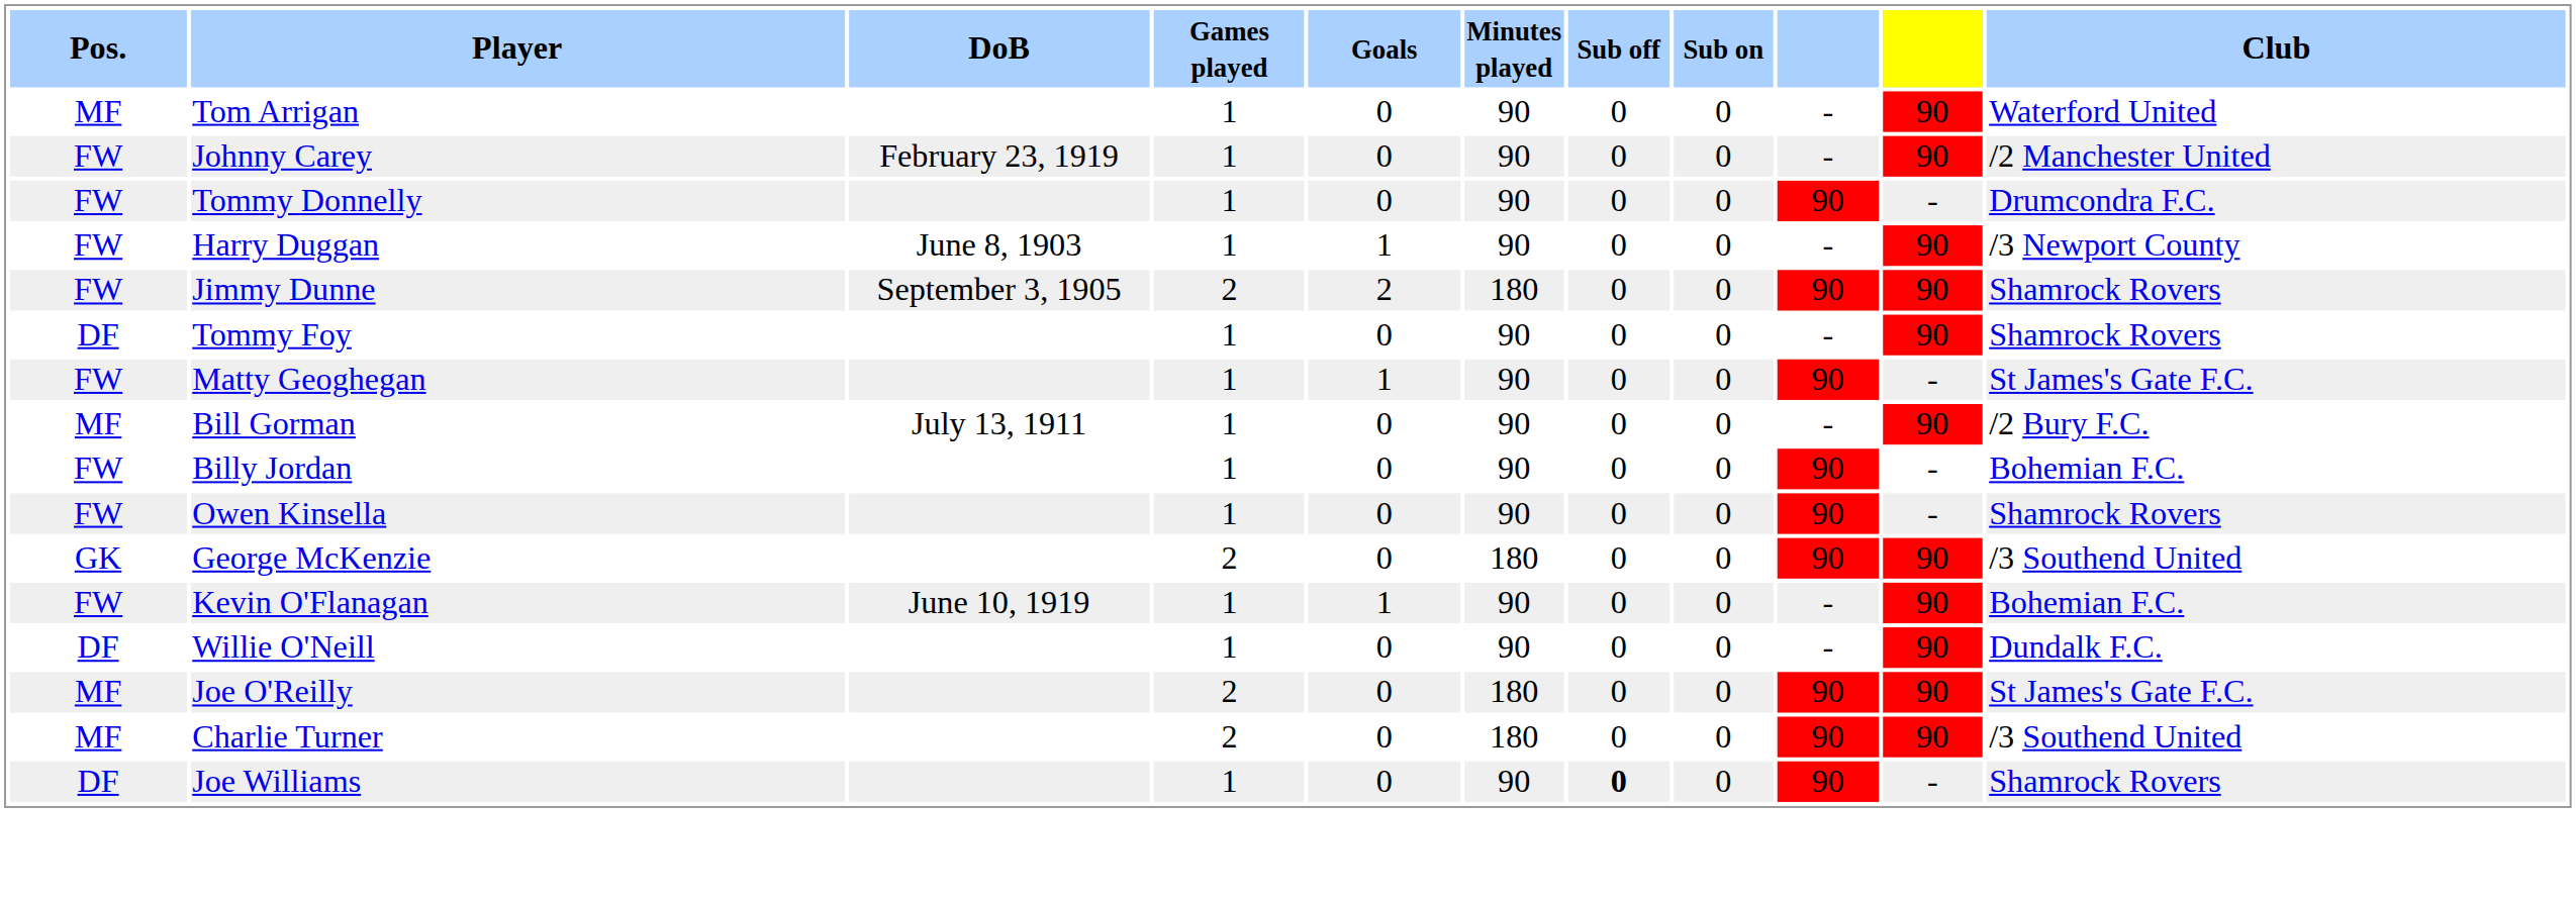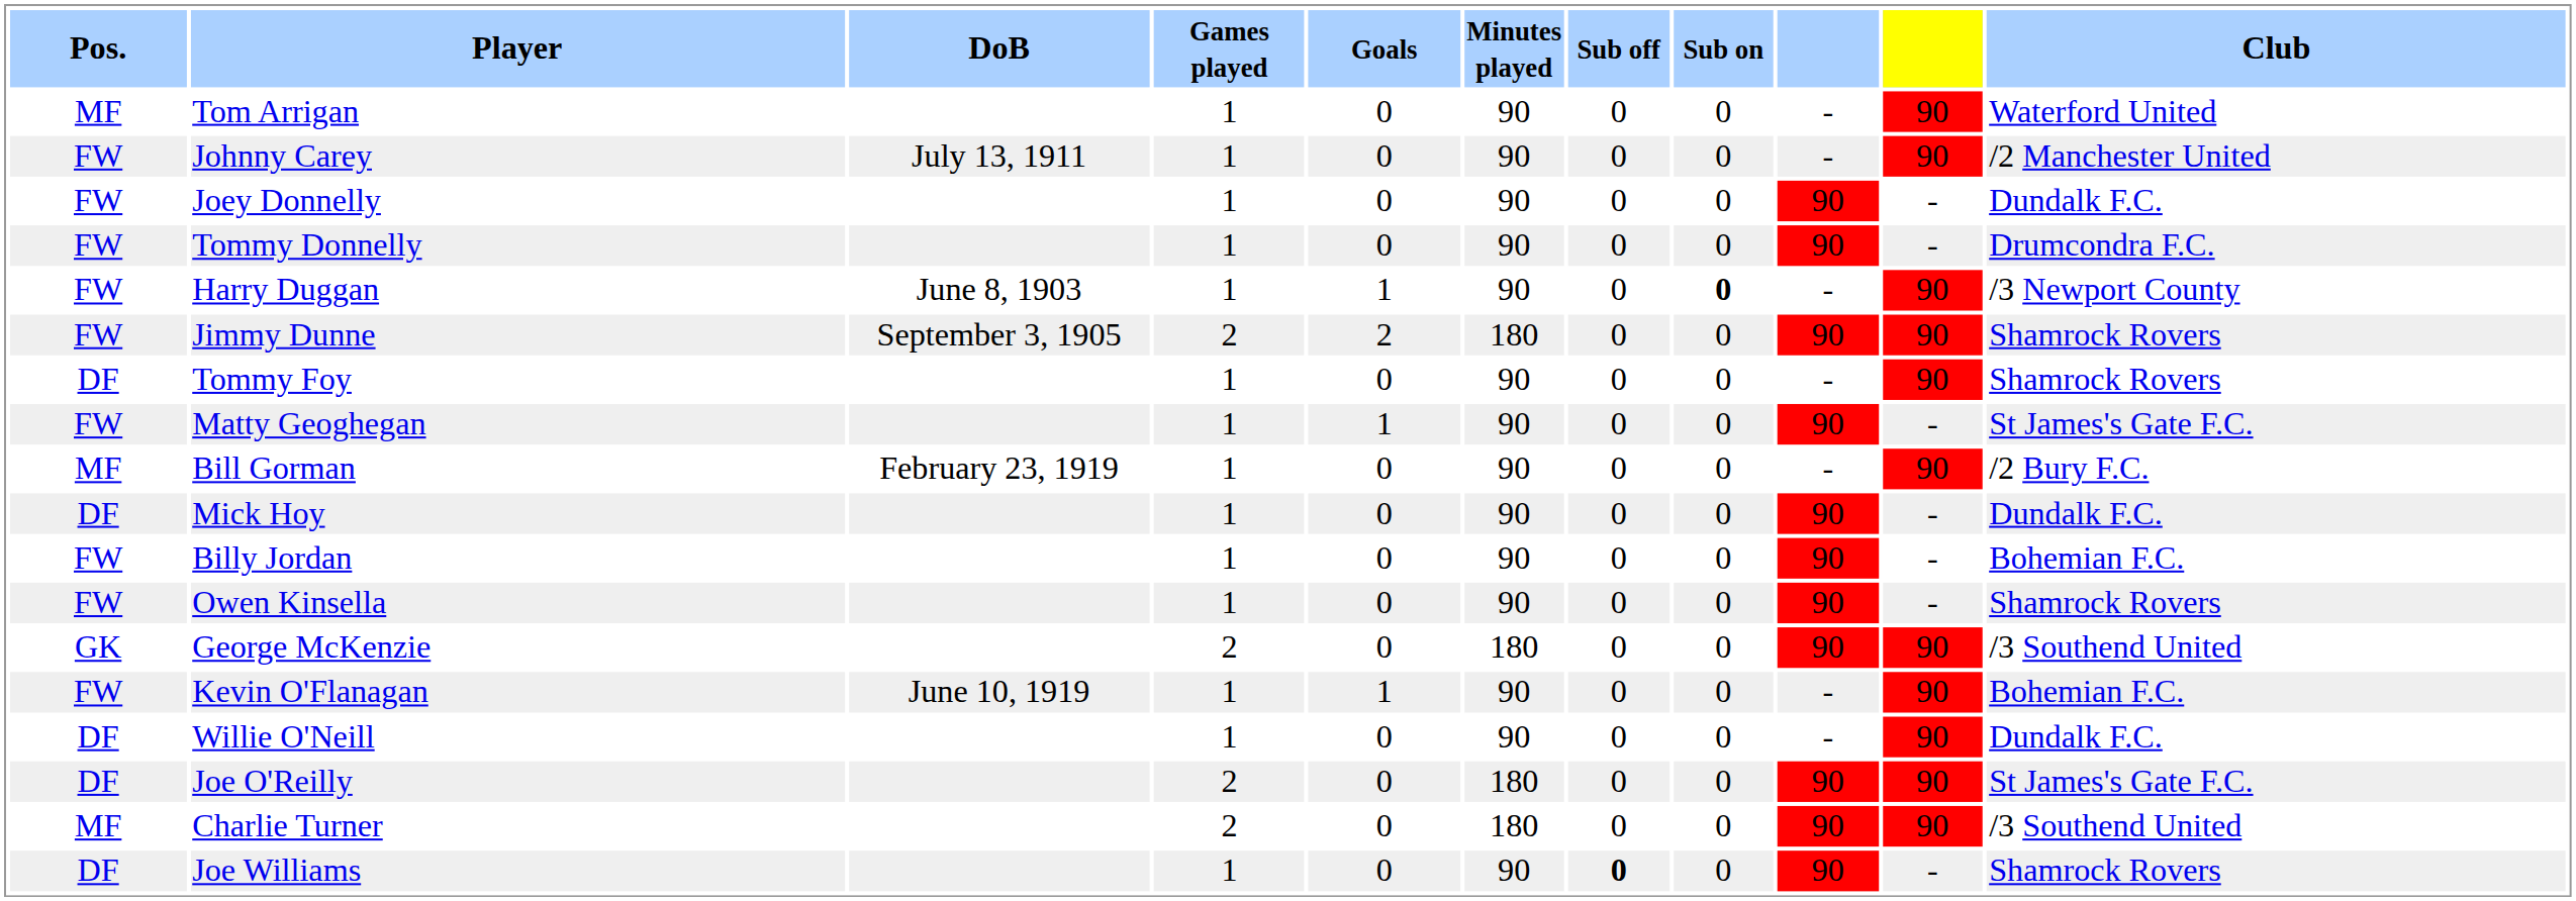 <table border="0" width="100%" style="border: 1px solid #999; background-color:white; text-align:center">
 <tr align="center" bgcolor="#AAD0FF">
 <th width=7%>Pos.</th>
 <th width=26%>Player</th>
 <th width=12%>DoB</th>
 <th width=6%><small>Games<br>played</small></th>
 <th width=6%><small>Goals</small></th>
 <th width=4%><small>Minutes<br>played</small></th>
 <th width=4%><small>Sub off</small></th>
 <th width=4%><small>Sub on</small></th>
 <th width=4%></th>
 <th width=4% bgcolor=yellow></th>
 <th width=25%>Club</th>
 </tr>
 <tr>
 <td><a href='#'>MF</a></td>
 <td align="left"><a href='#'>Tom Arrigan</a></td>
 <td></td>
 <td>1</td>
 <td>0</td>
 <td>90</td>
 <td>0</td>
 <td>0</td>
 <td>-</td>
 <td bgcolor=red>90</td>
 <td align="left"> <a href='#'>Waterford United</a></td>
 </tr>
 <tr bgcolor="#EFEFEF">
 <td><a href='#'>FW</a></td>
 <td align="left"><a href='#'>Johnny Carey</a></td>
-<td>February 23, 1919</td>
+<td>July 13, 1911</td>
 <td>1</td>
 <td>0</td>
 <td>90</td>
 <td>0</td>
 <td>0</td>
 <td>-</td>
 <td bgcolor=red>90</td>
 <td align="left">/2 <a href='#'>Manchester United</a></td>
+</tr>
+<tr>
+<td><a href='#'>FW</a></td>
+<td align="left"><a href='#'>Joey Donnelly</a></td>
+<td></td>
+<td>1</td>
+<td>0</td>
+<td>90</td>
+<td>0</td>
+<td>0</td>
+<td bgcolor=red>90</td>
+<td>-</td>
+<td align="left"> <a href='#'>Dundalk F.C.</a></td>
 </tr>
 <tr bgcolor="#EFEFEF">
 <td><a href='#'>FW</a></td>
 <td align="left"><a href='#'>Tommy Donnelly</a></td>
 <td></td>
 <td>1</td>
 <td>0</td>
 <td>90</td>
 <td>0</td>
 <td>0</td>
 <td bgcolor=red>90</td>
 <td>-</td>
 <td align="left"> <a href='#'>Drumcondra F.C.</a></td>
 </tr>
 <tr>
 <td><a href='#'>FW</a></td>
 <td align="left"><a href='#'>Harry Duggan</a></td>
 <td>June 8, 1903</td>
 <td>1</td>
 <td>1</td>
 <td>90</td>
 <td>0</td>
-<td>0</td>
+<td><strong>0</strong></td>
 <td>-</td>
 <td bgcolor=red>90</td>
 <td align="left">/3 <a href='#'>Newport County</a></td>
 </tr>
 <tr bgcolor="#EFEFEF">
 <td><a href='#'>FW</a></td>
 <td align="left"><a href='#'>Jimmy Dunne</a></td>
 <td>September 3, 1905</td>
 <td>2</td>
 <td>2</td>
 <td>180</td>
 <td>0</td>
 <td>0</td>
 <td bgcolor=red>90</td>
 <td bgcolor=red>90</td>
 <td align="left"> <a href='#'>Shamrock Rovers</a></td>
 </tr>
 <tr>
 <td><a href='#'>DF</a></td>
 <td align="left"><a href='#'>Tommy Foy</a></td>
 <td></td>
 <td>1</td>
 <td>0</td>
 <td>90</td>
 <td>0</td>
 <td>0</td>
 <td>-</td>
 <td bgcolor=red>90</td>
 <td align="left"> <a href='#'>Shamrock Rovers</a></td>
 </tr>
 <tr bgcolor="#EFEFEF">
 <td><a href='#'>FW</a></td>
 <td align="left"><a href='#'>Matty Geoghegan</a></td>
 <td></td>
 <td>1</td>
 <td>1</td>
 <td>90</td>
 <td>0</td>
 <td>0</td>
 <td bgcolor=red>90</td>
 <td>-</td>
 <td align="left"> <a href='#'>St James's Gate F.C.</a></td>
 </tr>
 <tr>
 <td><a href='#'>MF</a></td>
 <td align="left"><a href='#'>Bill Gorman</a></td>
-<td>July 13, 1911</td>
+<td>February 23, 1919</td>
 <td>1</td>
 <td>0</td>
 <td>90</td>
 <td>0</td>
 <td>0</td>
 <td>-</td>
 <td bgcolor=red>90</td>
 <td align="left">/2 <a href='#'>Bury F.C.</a></td>
+</tr>
+<tr bgcolor="#EFEFEF">
+<td><a href='#'>DF</a></td>
+<td align="left"><a href='#'>Mick Hoy</a></td>
+<td></td>
+<td>1</td>
+<td>0</td>
+<td>90</td>
+<td>0</td>
+<td>0</td>
+<td bgcolor=red>90</td>
+<td>-</td>
+<td align="left"> <a href='#'>Dundalk F.C.</a></td>
 </tr>
 <tr>
 <td><a href='#'>FW</a></td>
 <td align="left"><a href='#'>Billy Jordan</a></td>
 <td></td>
 <td>1</td>
 <td>0</td>
 <td>90</td>
 <td>0</td>
 <td>0</td>
 <td bgcolor=red>90</td>
 <td>-</td>
 <td align="left"> <a href='#'>Bohemian F.C.</a></td>
 </tr>
 <tr bgcolor="#EFEFEF">
 <td><a href='#'>FW</a></td>
 <td align="left"><a href='#'>Owen Kinsella</a></td>
 <td></td>
 <td>1</td>
 <td>0</td>
 <td>90</td>
 <td>0</td>
 <td>0</td>
 <td bgcolor=red>90</td>
 <td>-</td>
 <td align="left"> <a href='#'>Shamrock Rovers</a></td>
 </tr>
 <tr>
 <td><a href='#'>GK</a></td>
 <td align="left"><a href='#'>George McKenzie</a></td>
 <td></td>
 <td>2</td>
 <td>0</td>
 <td>180</td>
 <td>0</td>
 <td>0</td>
 <td bgcolor=red>90</td>
 <td bgcolor=red>90</td>
 <td align="left">/3 <a href='#'>Southend United</a></td>
 </tr>
 <tr bgcolor="#EFEFEF">
 <td><a href='#'>FW</a></td>
 <td align="left"><a href='#'>Kevin O'Flanagan</a></td>
 <td>June 10, 1919</td>
 <td>1</td>
 <td>1</td>
 <td>90</td>
 <td>0</td>
 <td>0</td>
 <td>-</td>
 <td bgcolor=red>90</td>
 <td align="left"> <a href='#'>Bohemian F.C.</a></td>
 </tr>
 <tr>
 <td><a href='#'>DF</a></td>
 <td align="left"><a href='#'>Willie O'Neill</a></td>
 <td></td>
 <td>1</td>
 <td>0</td>
 <td>90</td>
 <td>0</td>
 <td>0</td>
 <td>-</td>
 <td bgcolor=red>90</td>
 <td align="left"> <a href='#'>Dundalk F.C.</a></td>
 </tr>
 <tr bgcolor="#EFEFEF">
-<td><a href='#'>MF</a></td>
+<td><a href='#'>DF</a></td>
 <td align="left"><a href='#'>Joe O'Reilly</a></td>
 <td></td>
 <td>2</td>
 <td>0</td>
 <td>180</td>
 <td>0</td>
 <td>0</td>
 <td bgcolor=red>90</td>
 <td bgcolor=red>90</td>
 <td align="left"> <a href='#'>St James's Gate F.C.</a></td>
 </tr>
 <tr>
 <td><a href='#'>MF</a></td>
 <td align="left"><a href='#'>Charlie Turner</a></td>
 <td></td>
 <td>2</td>
 <td>0</td>
 <td>180</td>
 <td>0</td>
 <td>0</td>
 <td bgcolor=red>90</td>
 <td bgcolor=red>90</td>
 <td align="left">/3 <a href='#'>Southend United</a></td>
 </tr>
 <tr bgcolor="#EFEFEF">
 <td><a href='#'>DF</a></td>
 <td align="left"><a href='#'>Joe Williams</a></td>
 <td></td>
 <td>1</td>
 <td>0</td>
 <td>90</td>
 <td><strong>0</strong></td>
 <td>0</td>
 <td bgcolor=red>90</td>
 <td>-</td>
 <td align="left"> <a href='#'>Shamrock Rovers</a></td>
 </tr>
 </table>
